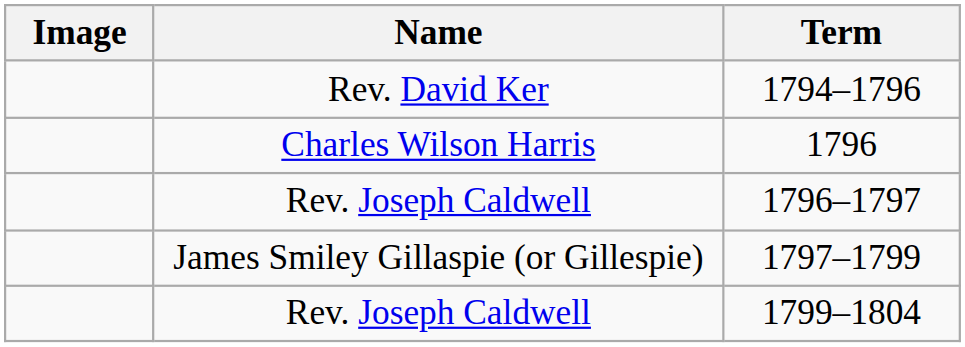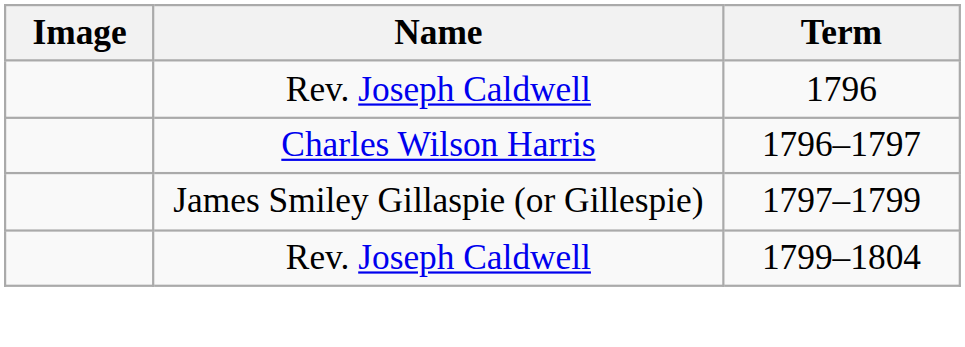 <table class="wikitable" style="text-align: center;">
 <tr>
 <th width="60">Image</th>
 <th width="250">Name</th>
 <th width="100">Term</th>
 </tr>
 <tr>
 <td></td>
-<td>Rev. <a href='#'>David Ker</a></td>
-<td>1794–1796</td>
+<td>Rev. <a href='#'>Joseph Caldwell</a></td>
+<td>1796</td>
 </tr>
 <tr>
 <td></td>
 <td><a href='#'>Charles Wilson Harris</a></td>
-<td>1796</td>
-</tr>
-<tr>
-<td></td>
-<td>Rev. <a href='#'>Joseph Caldwell</a></td>
 <td>1796–1797</td>
 </tr>
 <tr>
 <td></td>
 <td>James Smiley Gillaspie (or Gillespie)</td>
 <td>1797–1799</td>
 </tr>
 <tr>
 <td></td>
 <td>Rev. <a href='#'>Joseph Caldwell</a></td>
 <td>1799–1804</td>
 </tr>
 </table>
